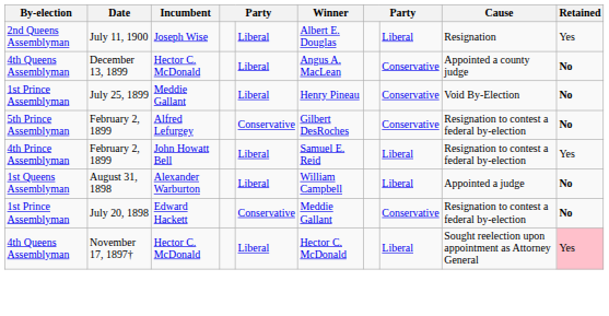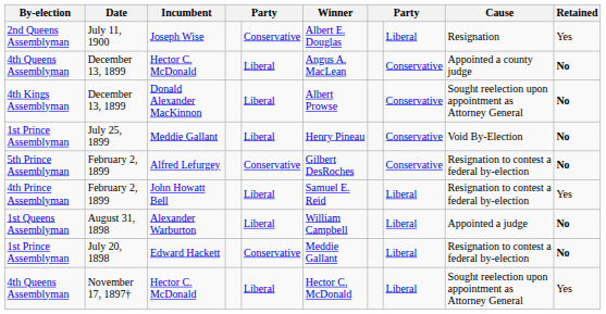 <table class=wikitable style="width:100%">
 <tr>
 <th>By-election</th>
 <th>Date</th>
 <th>Incumbent</th>
 <th colspan=2>Party</th>
 <th>Winner</th>
 <th colspan=2>Party</th>
 <th>Cause</th>
 <th>Retained</th>
 </tr>
 <tr>
 <td><a href='#'>2nd Queens Assemblyman</a></td>
 <td>July 11, 1900</td>
 <td><a href='#'>Joseph Wise</a></td>
 <td>    </td>
-<td><a href='#'>Liberal</a></td>
+<td><a href='#'>Conservative</a></td>
 <td><a href='#'>Albert E. Douglas</a></td>
 <td>    </td>
 <td><a href='#'>Liberal</a></td>
 <td>Resignation</td>
 <td>Yes</td>
 </tr>
 <tr>
 <td><a href='#'>4th Queens Assemblyman</a></td>
 <td>December 13, 1899</td>
 <td><a href='#'>Hector C. McDonald</a></td>
 <td>    </td>
 <td><a href='#'>Liberal</a></td>
 <td><a href='#'>Angus A. MacLean</a></td>
 <td>    </td>
 <td><a href='#'>Conservative</a></td>
 <td>Appointed a county judge</td>
+<td><strong>No</strong></td>
+</tr>
+<tr>
+<td><a href='#'>4th Kings Assemblyman</a></td>
+<td>December 13, 1899</td>
+<td><a href='#'>Donald Alexander MacKinnon</a></td>
+<td>    </td>
+<td><a href='#'>Liberal</a></td>
+<td><a href='#'>Albert Prowse</a></td>
+<td>    </td>
+<td><a href='#'>Conservative</a></td>
+<td>Sought reelection upon appointment as Attorney General</td>
 <td><strong>No</strong></td>
 </tr>
 <tr>
 <td><a href='#'>1st Prince Assemblyman</a></td>
 <td>July 25, 1899</td>
 <td><a href='#'>Meddie Gallant</a></td>
 <td>    </td>
 <td><a href='#'>Liberal</a></td>
 <td><a href='#'>Henry Pineau</a></td>
 <td>    </td>
 <td><a href='#'>Conservative</a></td>
 <td>Void By-Election</td>
 <td><strong>No</strong></td>
 </tr>
 <tr>
 <td><a href='#'>5th Prince Assemblyman</a></td>
 <td>February 2, 1899</td>
 <td><a href='#'>Alfred Lefurgey</a></td>
 <td>    </td>
 <td><a href='#'>Conservative</a></td>
 <td><a href='#'>Gilbert DesRoches</a></td>
 <td>    </td>
 <td><a href='#'>Conservative</a></td>
 <td>Resignation to contest a federal by-election</td>
 <td><strong>No</strong></td>
 </tr>
 <tr>
 <td><a href='#'>4th Prince Assemblyman</a></td>
 <td>February 2, 1899</td>
 <td><a href='#'>John Howatt Bell</a></td>
 <td>    </td>
 <td><a href='#'>Liberal</a></td>
 <td><a href='#'>Samuel E. Reid</a></td>
 <td>    </td>
 <td><a href='#'>Liberal</a></td>
 <td>Resignation to contest a federal by-election</td>
 <td>Yes</td>
 </tr>
 <tr>
 <td><a href='#'>1st Queens Assemblyman</a></td>
 <td>August 31, 1898</td>
 <td><a href='#'>Alexander Warburton</a></td>
 <td>    </td>
 <td><a href='#'>Liberal</a></td>
 <td><a href='#'>William Campbell</a></td>
 <td>    </td>
 <td><a href='#'>Liberal</a></td>
 <td>Appointed a judge</td>
 <td><strong>No</strong></td>
 </tr>
 <tr>
 <td><a href='#'>1st Prince Assemblyman</a></td>
 <td>July 20, 1898</td>
 <td><a href='#'>Edward Hackett</a></td>
 <td>    </td>
 <td><a href='#'>Conservative</a></td>
 <td><a href='#'>Meddie Gallant</a></td>
 <td>    </td>
-<td><a href='#'>Conservative</a></td>
+<td><a href='#'>Liberal</a></td>
 <td>Resignation to contest a federal by-election</td>
 <td><strong>No</strong></td>
 </tr>
 <tr>
 <td><a href='#'>4th Queens Assemblyman</a></td>
 <td>November 17, 1897†</td>
 <td><a href='#'>Hector C. McDonald</a></td>
 <td>    </td>
 <td><a href='#'>Liberal</a></td>
 <td><a href='#'>Hector C. McDonald</a></td>
 <td>    </td>
 <td><a href='#'>Liberal</a></td>
 <td>Sought reelection upon appointment as Attorney General</td>
-<td style="background: pink;">Yes</td>
+<td>Yes</td>
 </tr>
 </table>
